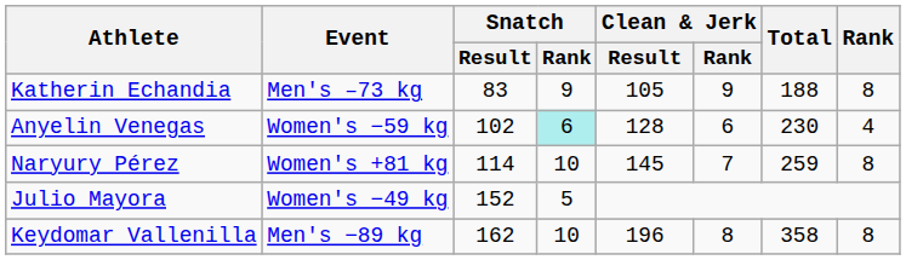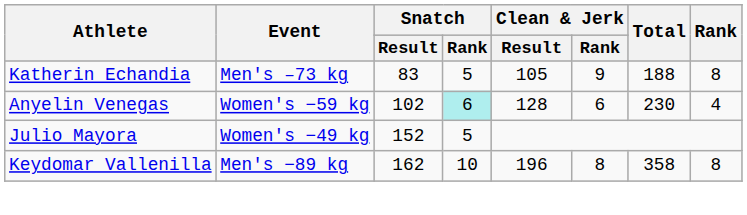 <table class="wikitable" style="font-size:90%">
 <tr>
 <th rowspan="2">Athlete</th>
 <th rowspan="2">Event</th>
 <th colspan="2">Snatch</th>
 <th colspan="2">Clean & Jerk</th>
 <th rowspan="2">Total</th>
 <th rowspan="2">Rank</th>
 </tr>
 <tr style="font-size:95%">
 <th>Result</th>
 <th>Rank</th>
 <th>Result</th>
 <th>Rank</th>
 </tr>
 <tr align=center>
 <td align=left><a href='#'>Katherin Echandia</a></td>
 <td align=left><a href='#'>Men's –73 kg</a></td>
 <td>83</td>
-<td>9</td>
+<td>5</td>
 <td>105</td>
 <td>9</td>
 <td>188</td>
 <td>8</td>
 </tr>
 <tr align=center>
 <td align=left><a href='#'>Anyelin Venegas</a></td>
 <td align=left><a href='#'>Women's −59 kg</a></td>
 <td>102</td>
 <td style="background: paleturquoise;">6</td>
 <td>128</td>
 <td>6</td>
 <td>230</td>
 <td>4</td>
-</tr>
-<tr align=center>
-<td align=left><a href='#'>Naryury Pérez</a></td>
-<td align=left><a href='#'>Women's +81 kg</a></td>
-<td>114</td>
-<td>10</td>
-<td>145</td>
-<td>7</td>
-<td>259</td>
-<td>8</td>
 </tr>
 <tr align=center>
 <td align=left><a href='#'>Julio Mayora</a></td>
 <td align=left><a href='#'>Women's −49 kg</a></td>
 <td>152</td>
 <td>5</td>
 <td colspan=4></td>
 </tr>
 <tr align=center>
 <td align=left><a href='#'>Keydomar Vallenilla</a></td>
 <td align=left><a href='#'>Men's −89 kg</a></td>
 <td>162</td>
 <td>10</td>
 <td>196</td>
 <td>8</td>
 <td>358</td>
 <td>8</td>
 </tr>
 </table>
